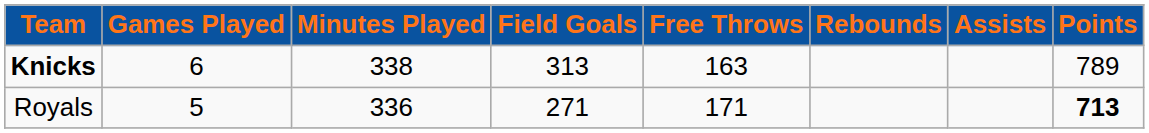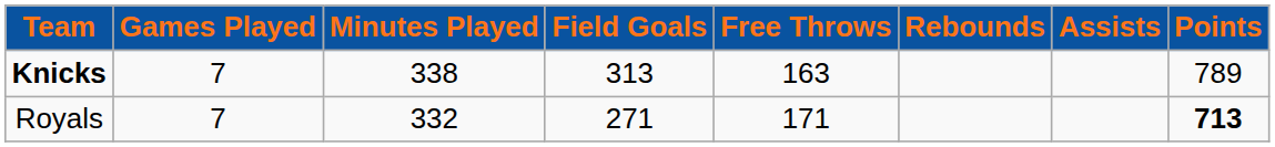 <table class="wikitable">
 <tr>
 <th style="color:#FF7518; background:#0953a0;">Team</th>
 <th style="color:#FF7518; background:#0953a0;">Games Played</th>
 <th style="color:#FF7518; background:#0953a0;">Minutes Played</th>
 <th style="color:#FF7518; background:#0953a0;">Field Goals</th>
 <th style="color:#FF7518; background:#0953a0;">Free Throws</th>
 <th style="color:#FF7518; background:#0953a0;">Rebounds</th>
 <th style="color:#FF7518; background:#0953a0;">Assists</th>
 <th style="color:#FF7518; background:#0953a0;">Points</th>
 </tr>
 <tr align="center">
 <td><strong>Knicks</strong></td>
-<td>6</td>
+<td>7</td>
 <td>338</td>
 <td>313</td>
 <td>163</td>
 <td></td>
 <td></td>
 <td>789</td>
 </tr>
 <tr align="center">
 <td>Royals</td>
-<td>5</td>
-<td>336</td>
+<td>7</td>
+<td>332</td>
 <td>271</td>
 <td>171</td>
 <td></td>
 <td></td>
 <td><strong>713</strong></td>
 </tr>
 </table>
